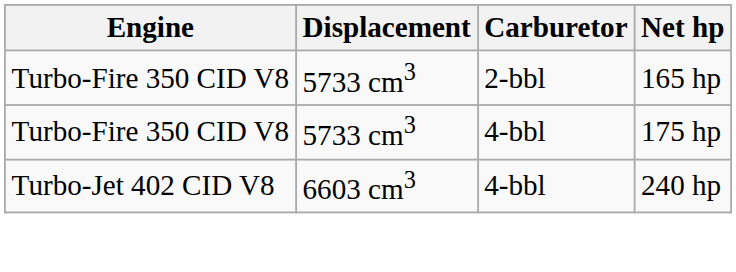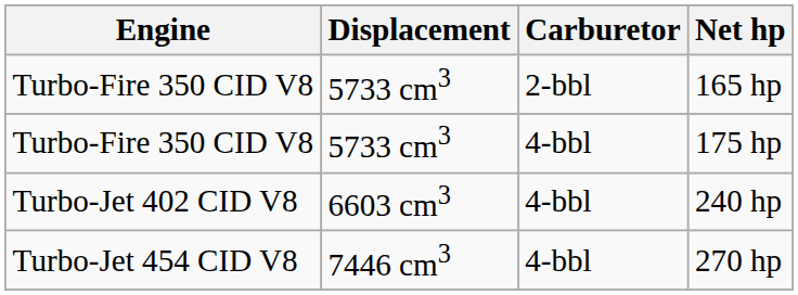 <table class="wikitable">
 <tr>
 <th>Engine</th>
 <th>Displacement</th>
 <th>Carburetor</th>
 <th>Net hp</th>
 </tr>
 <tr>
 <td>Turbo-Fire 350 CID V8</td>
 <td>5733 cm<sup>3</sup></td>
 <td>2-bbl</td>
 <td>165 hp</td>
 </tr>
 <tr>
 <td>Turbo-Fire 350 CID V8</td>
 <td>5733 cm<sup>3</sup></td>
 <td>4-bbl</td>
 <td>175 hp</td>
 </tr>
 <tr>
 <td>Turbo-Jet 402 CID V8</td>
 <td>6603 cm<sup>3</sup></td>
 <td>4-bbl</td>
 <td>240 hp</td>
 </tr>
+<tr>
+<td>Turbo-Jet 454 CID V8</td>
+<td>7446 cm<sup>3</sup></td>
+<td>4-bbl</td>
+<td>270 hp</td>
+</tr>
 </table>
